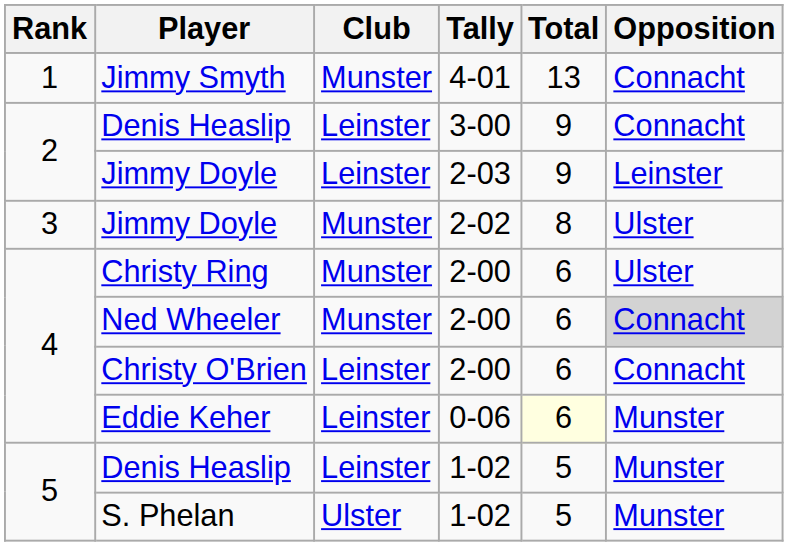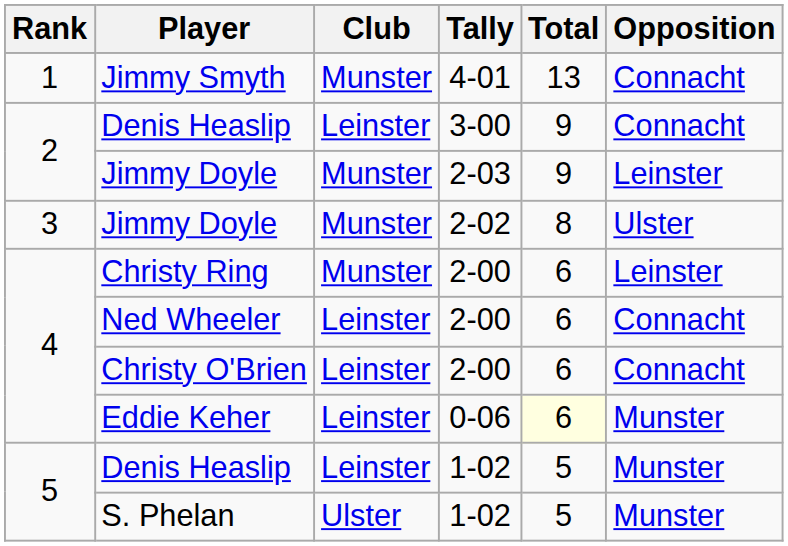 <table class="wikitable">
 <tr>
 <th>Rank</th>
 <th>Player</th>
 <th>Club</th>
 <th>Tally</th>
 <th>Total</th>
 <th>Opposition</th>
 </tr>
 <tr>
 <td rowspan="1" style="text-align:center;">1</td>
 <td><a href='#'>Jimmy Smyth</a></td>
 <td><a href='#'>Munster</a></td>
 <td align=center>4-01</td>
 <td align=center>13</td>
 <td><a href='#'>Connacht</a></td>
 </tr>
 <tr>
 <td rowspan="2" style="text-align:center;">2</td>
 <td><a href='#'>Denis Heaslip</a></td>
 <td><a href='#'>Leinster</a></td>
 <td align=center>3-00</td>
 <td align=center>9</td>
 <td><a href='#'>Connacht</a></td>
 </tr>
 <tr>
 <td><a href='#'>Jimmy Doyle</a></td>
-<td><a href='#'>Leinster</a></td>
+<td><a href='#'>Munster</a></td>
 <td align=center>2-03</td>
 <td align=center>9</td>
 <td><a href='#'>Leinster</a></td>
 </tr>
 <tr>
 <td rowspan="1" style="text-align:center;">3</td>
 <td><a href='#'>Jimmy Doyle</a></td>
 <td><a href='#'>Munster</a></td>
 <td align=center>2-02</td>
 <td align=center>8</td>
 <td><a href='#'>Ulster</a></td>
 </tr>
 <tr>
 <td rowspan="4" style="text-align:center;">4</td>
 <td><a href='#'>Christy Ring</a></td>
 <td><a href='#'>Munster</a></td>
 <td align=center>2-00</td>
 <td align=center>6</td>
-<td><a href='#'>Ulster</a></td>
+<td><a href='#'>Leinster</a></td>
 </tr>
 <tr>
 <td><a href='#'>Ned Wheeler</a></td>
-<td><a href='#'>Munster</a></td>
+<td><a href='#'>Leinster</a></td>
 <td align=center>2-00</td>
 <td align=center>6</td>
-<td style="background: lightgrey;"><a href='#'>Connacht</a></td>
+<td><a href='#'>Connacht</a></td>
 </tr>
 <tr>
 <td><a href='#'>Christy O'Brien</a></td>
 <td><a href='#'>Leinster</a></td>
 <td align=center>2-00</td>
 <td align=center>6</td>
 <td><a href='#'>Connacht</a></td>
 </tr>
 <tr>
 <td><a href='#'>Eddie Keher</a></td>
 <td><a href='#'>Leinster</a></td>
 <td align=center>0-06</td>
 <td align=center style="background: lightyellow;">6</td>
 <td><a href='#'>Munster</a></td>
 </tr>
 <tr>
 <td rowspan="2" style="text-align:center;">5</td>
 <td><a href='#'>Denis Heaslip</a></td>
 <td><a href='#'>Leinster</a></td>
 <td align=center>1-02</td>
 <td align=center>5</td>
 <td><a href='#'>Munster</a></td>
 </tr>
 <tr>
 <td>S. Phelan</td>
 <td><a href='#'>Ulster</a></td>
 <td align=center>1-02</td>
 <td align=center>5</td>
 <td><a href='#'>Munster</a></td>
 </tr>
 </table>
